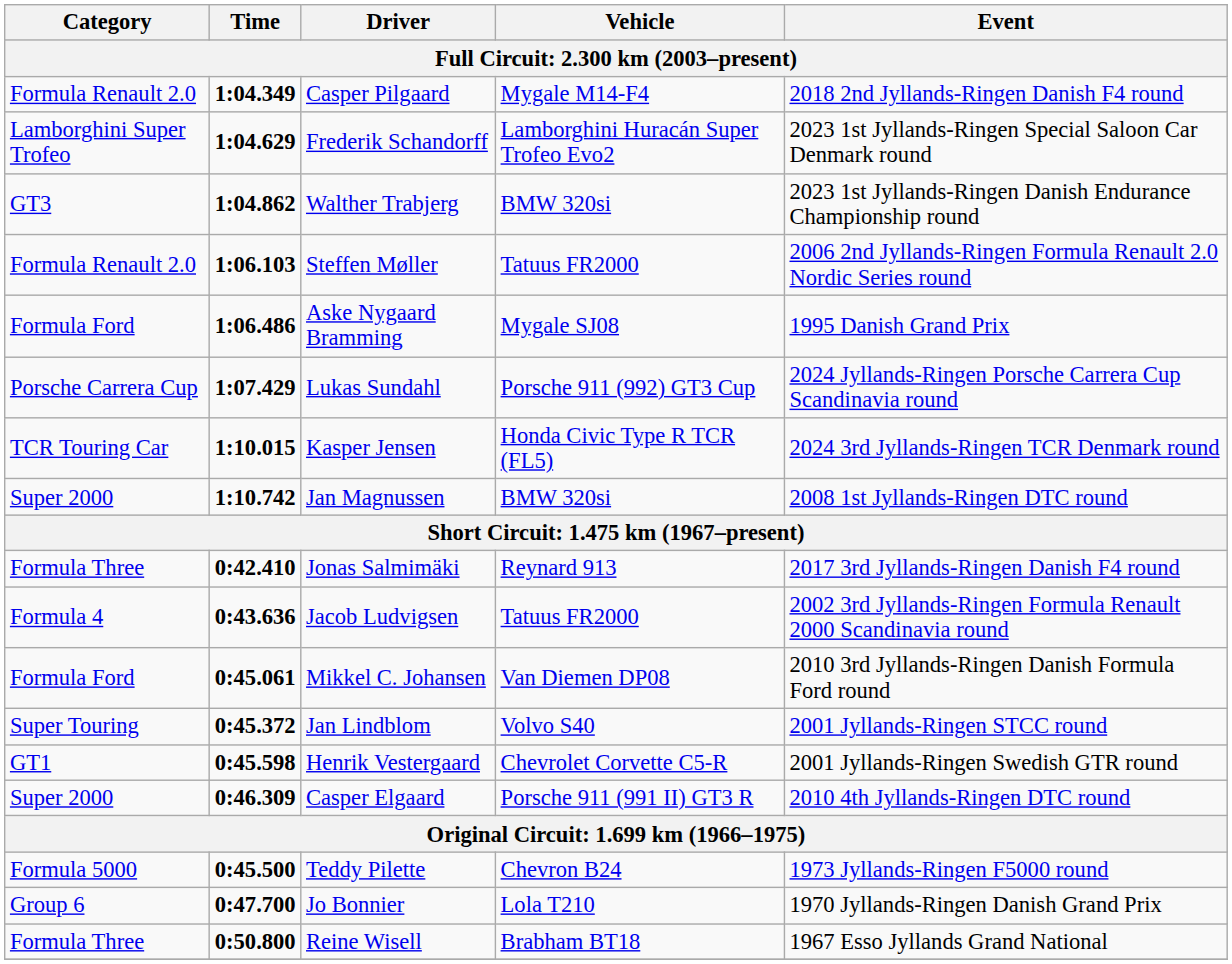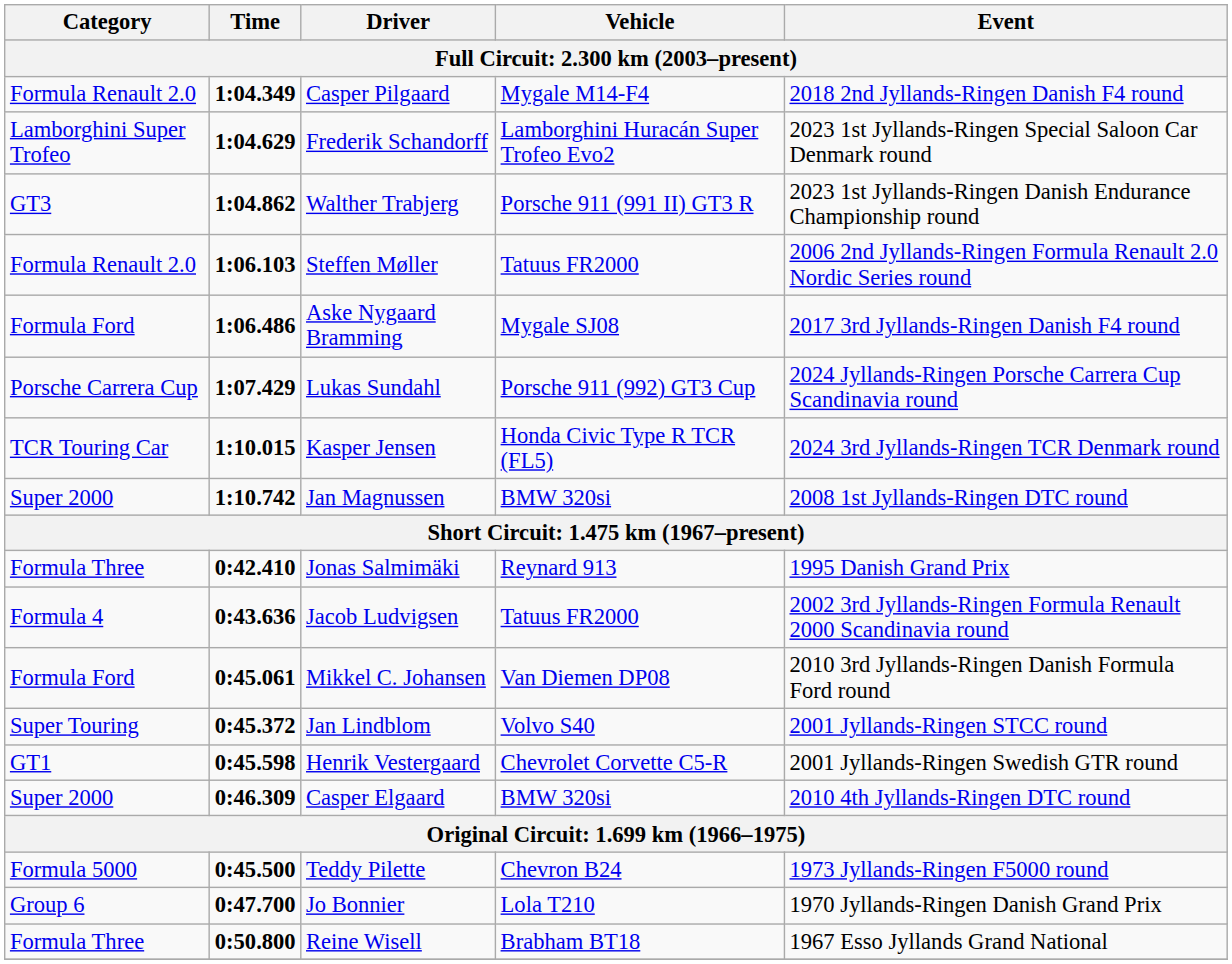 <table class="wikitable">
 <tr>
 <th>Category</th>
 <th>Time</th>
 <th>Driver</th>
 <th>Vehicle</th>
 <th>Event</th>
 </tr>
 <tr>
 <th colspan=5>Full Circuit: 2.300 km (2003–present)</th>
 </tr>
 <tr>
 <td><a href='#'>Formula Renault 2.0</a></td>
 <td><strong>1:04.349</strong></td>
 <td><a href='#'>Casper Pilgaard</a></td>
 <td><a href='#'>Mygale M14-F4</a></td>
 <td><a href='#'>2018 2nd Jyllands-Ringen Danish F4 round</a></td>
 </tr>
 <tr>
 <td><a href='#'>Lamborghini Super Trofeo</a></td>
 <td><strong>1:04.629</strong></td>
 <td><a href='#'>Frederik Schandorff</a></td>
 <td><a href='#'>Lamborghini Huracán Super Trofeo Evo2</a></td>
 <td>2023 1st Jyllands-Ringen Special Saloon Car Denmark round</td>
 </tr>
 <tr>
 <td><a href='#'>GT3</a></td>
 <td><strong>1:04.862</strong></td>
 <td><a href='#'>Walther Trabjerg</a></td>
-<td><a href='#'>BMW 320si</a></td>
+<td><a href='#'>Porsche 911 (991 II) GT3 R</a></td>
 <td>2023 1st Jyllands-Ringen Danish Endurance Championship round</td>
 </tr>
 <tr>
 <td><a href='#'>Formula Renault 2.0</a></td>
 <td><strong>1:06.103</strong></td>
 <td><a href='#'>Steffen Møller</a></td>
 <td><a href='#'>Tatuus FR2000</a></td>
 <td><a href='#'>2006 2nd Jyllands-Ringen Formula Renault 2.0 Nordic Series round</a></td>
 </tr>
 <tr>
 <td><a href='#'>Formula Ford</a></td>
 <td><strong>1:06.486</strong></td>
 <td><a href='#'>Aske Nygaard Bramming</a></td>
 <td><a href='#'>Mygale SJ08</a></td>
-<td><a href='#'>1995 Danish Grand Prix</a></td>
+<td><a href='#'>2017 3rd Jyllands-Ringen Danish F4 round</a></td>
 </tr>
 <tr>
 <td><a href='#'>Porsche Carrera Cup</a></td>
 <td><strong>1:07.429</strong></td>
 <td><a href='#'>Lukas Sundahl</a></td>
 <td><a href='#'>Porsche 911 (992) GT3 Cup</a></td>
 <td><a href='#'>2024 Jyllands-Ringen Porsche Carrera Cup Scandinavia round</a></td>
 </tr>
 <tr>
 <td><a href='#'>TCR Touring Car</a></td>
 <td><strong>1:10.015</strong></td>
 <td><a href='#'>Kasper Jensen</a></td>
 <td><a href='#'>Honda Civic Type R TCR (FL5)</a></td>
 <td><a href='#'>2024 3rd Jyllands-Ringen TCR Denmark round</a></td>
 </tr>
 <tr>
 <td><a href='#'>Super 2000</a></td>
 <td><strong>1:10.742</strong></td>
 <td><a href='#'>Jan Magnussen</a></td>
 <td><a href='#'>BMW 320si</a></td>
 <td><a href='#'>2008 1st Jyllands-Ringen DTC round</a></td>
 </tr>
 <tr>
 <th colspan=5>Short Circuit: 1.475 km (1967–present)</th>
 </tr>
 <tr>
 <td><a href='#'>Formula Three</a></td>
 <td><strong>0:42.410</strong></td>
 <td><a href='#'>Jonas Salmimäki</a></td>
 <td><a href='#'>Reynard 913</a></td>
-<td><a href='#'>2017 3rd Jyllands-Ringen Danish F4 round</a></td>
+<td><a href='#'>1995 Danish Grand Prix</a></td>
 </tr>
 <tr>
 <td><a href='#'>Formula 4</a></td>
 <td><strong>0:43.636</strong></td>
 <td><a href='#'>Jacob Ludvigsen</a></td>
 <td><a href='#'>Tatuus FR2000</a></td>
 <td><a href='#'>2002 3rd Jyllands-Ringen Formula Renault 2000 Scandinavia round</a></td>
 </tr>
 <tr>
 <td><a href='#'>Formula Ford</a></td>
 <td><strong>0:45.061</strong></td>
 <td><a href='#'>Mikkel C. Johansen</a></td>
 <td><a href='#'>Van Diemen DP08</a></td>
 <td>2010 3rd Jyllands-Ringen Danish Formula Ford round</td>
 </tr>
 <tr>
 <td><a href='#'>Super Touring</a></td>
 <td><strong>0:45.372</strong></td>
 <td><a href='#'>Jan Lindblom</a></td>
 <td><a href='#'>Volvo S40</a></td>
 <td><a href='#'>2001 Jyllands-Ringen STCC round</a></td>
 </tr>
 <tr>
 <td><a href='#'>GT1</a></td>
 <td><strong>0:45.598</strong></td>
 <td><a href='#'>Henrik Vestergaard</a></td>
 <td><a href='#'>Chevrolet Corvette C5-R</a></td>
 <td>2001 Jyllands-Ringen Swedish GTR round</td>
 </tr>
 <tr>
 <td><a href='#'>Super 2000</a></td>
 <td><strong>0:46.309</strong></td>
 <td><a href='#'>Casper Elgaard</a></td>
-<td><a href='#'>Porsche 911 (991 II) GT3 R</a></td>
+<td><a href='#'>BMW 320si</a></td>
 <td><a href='#'>2010 4th Jyllands-Ringen DTC round</a></td>
 </tr>
 <tr>
 <th colspan=5>Original Circuit: 1.699 km (1966–1975)</th>
 </tr>
 <tr>
 <td><a href='#'>Formula 5000</a></td>
 <td><strong>0:45.500</strong></td>
 <td><a href='#'>Teddy Pilette</a></td>
 <td><a href='#'>Chevron B24</a></td>
 <td><a href='#'>1973 Jyllands-Ringen F5000 round</a></td>
 </tr>
 <tr>
 <td><a href='#'>Group 6</a></td>
 <td><strong>0:47.700</strong></td>
 <td><a href='#'>Jo Bonnier</a></td>
 <td><a href='#'>Lola T210</a></td>
 <td>1970 Jyllands-Ringen Danish Grand Prix</td>
 </tr>
 <tr>
 <td><a href='#'>Formula Three</a></td>
 <td><strong>0:50.800</strong></td>
 <td><a href='#'>Reine Wisell</a></td>
 <td><a href='#'>Brabham BT18</a></td>
 <td>1967 Esso Jyllands Grand National</td>
 </tr>
 <tr>
 </tr>
 </table>
